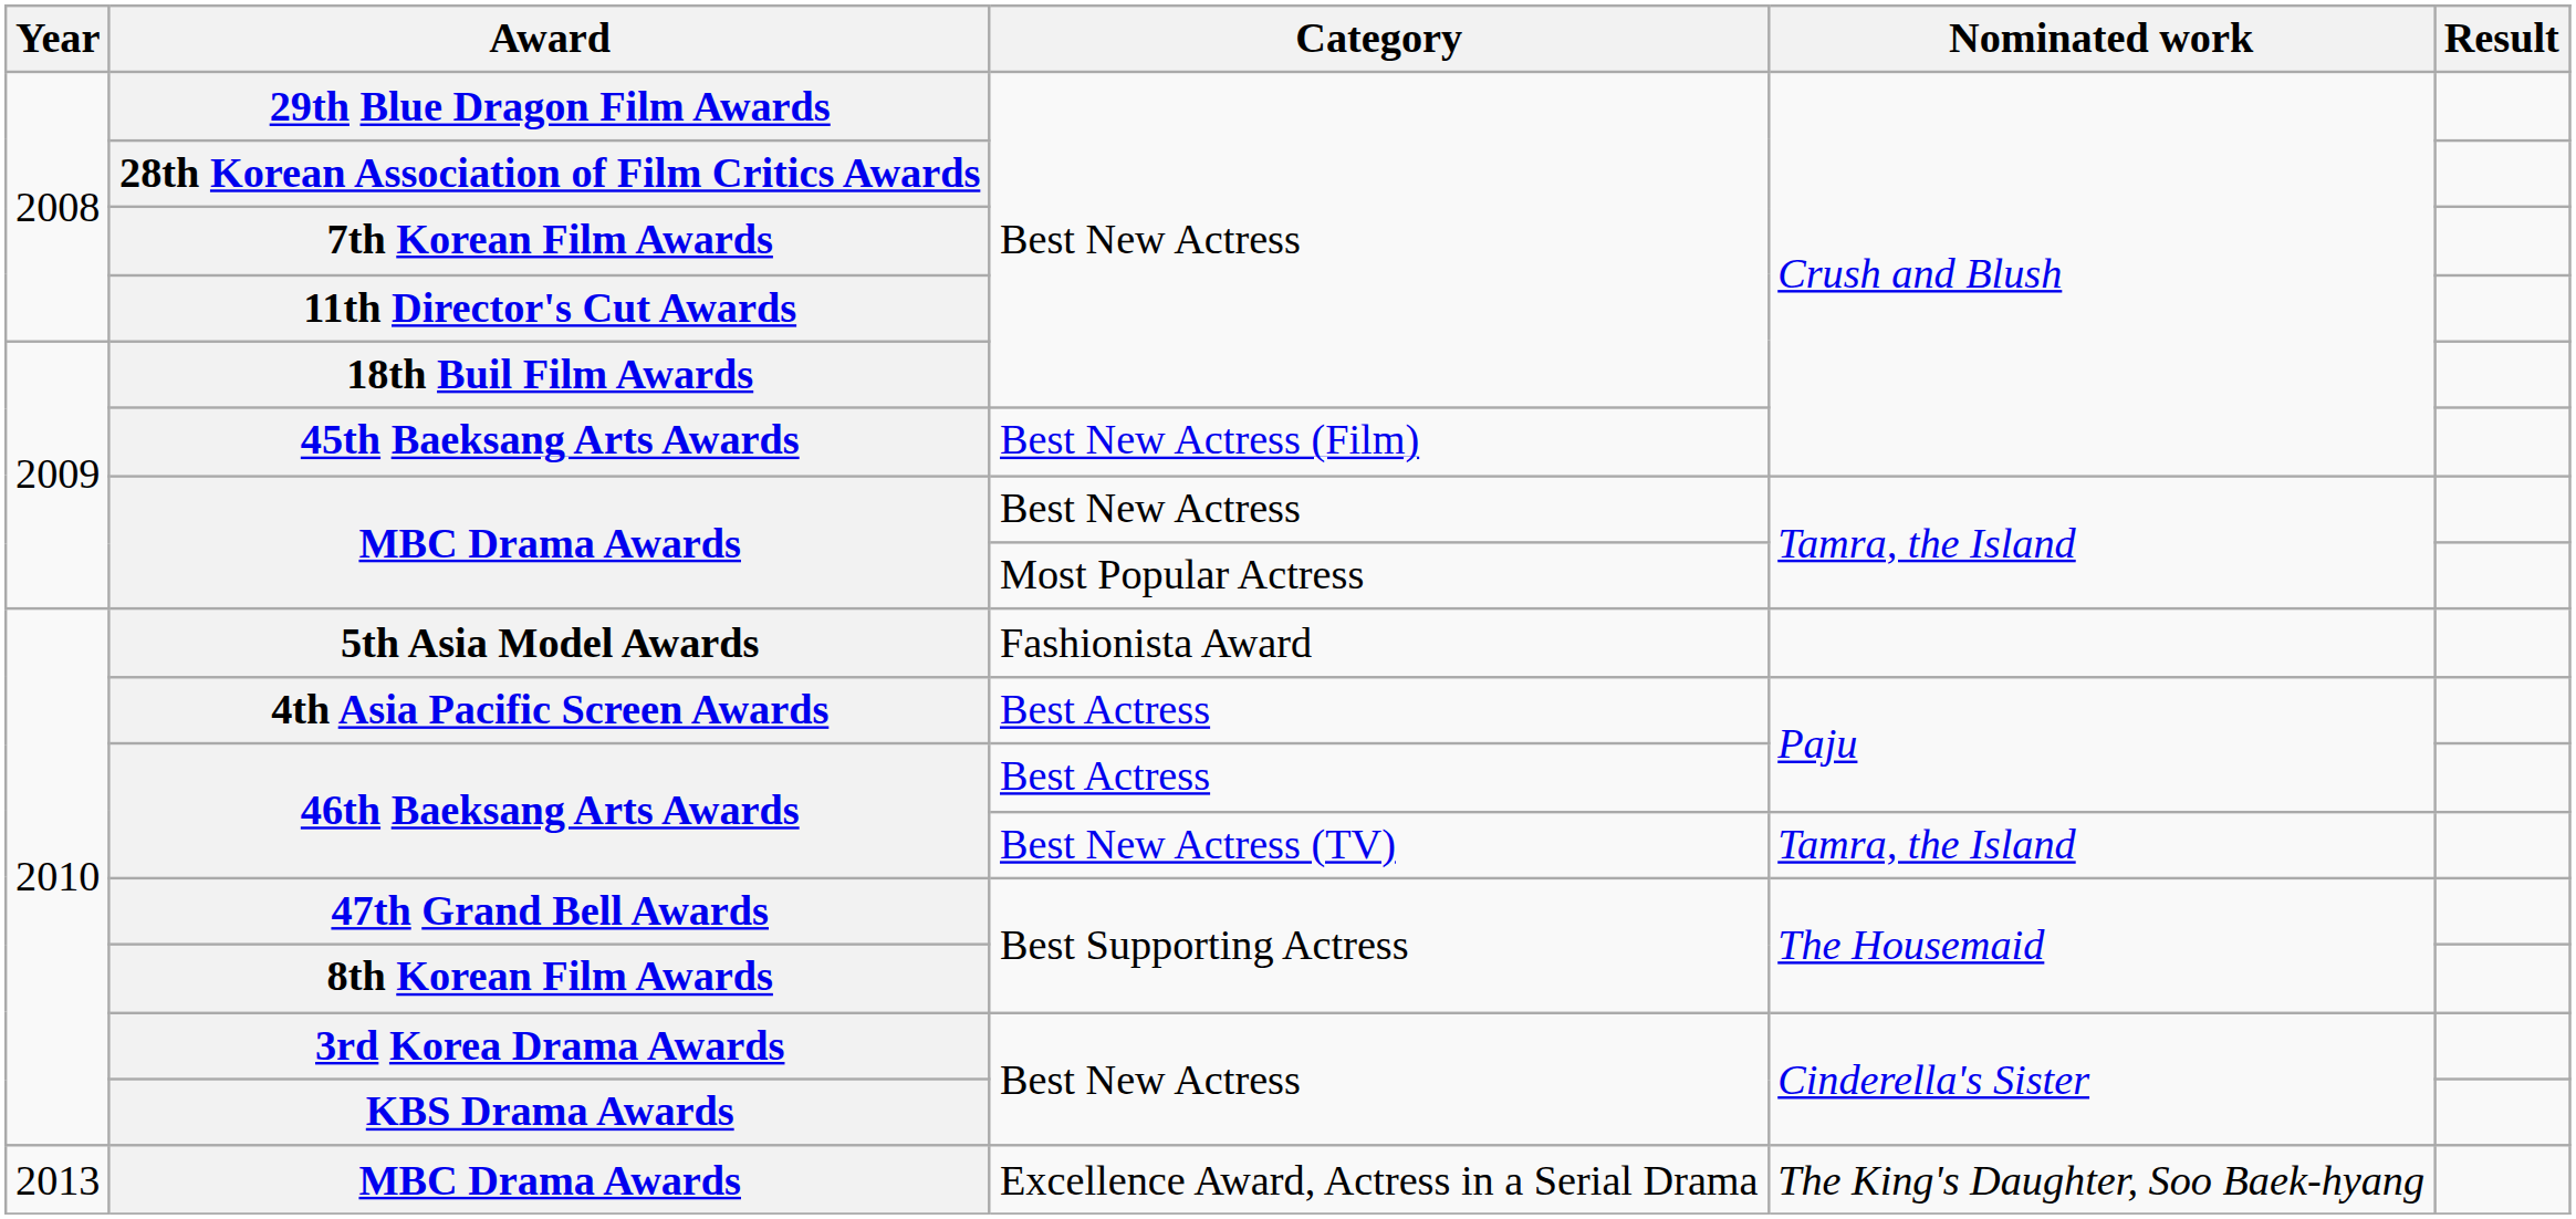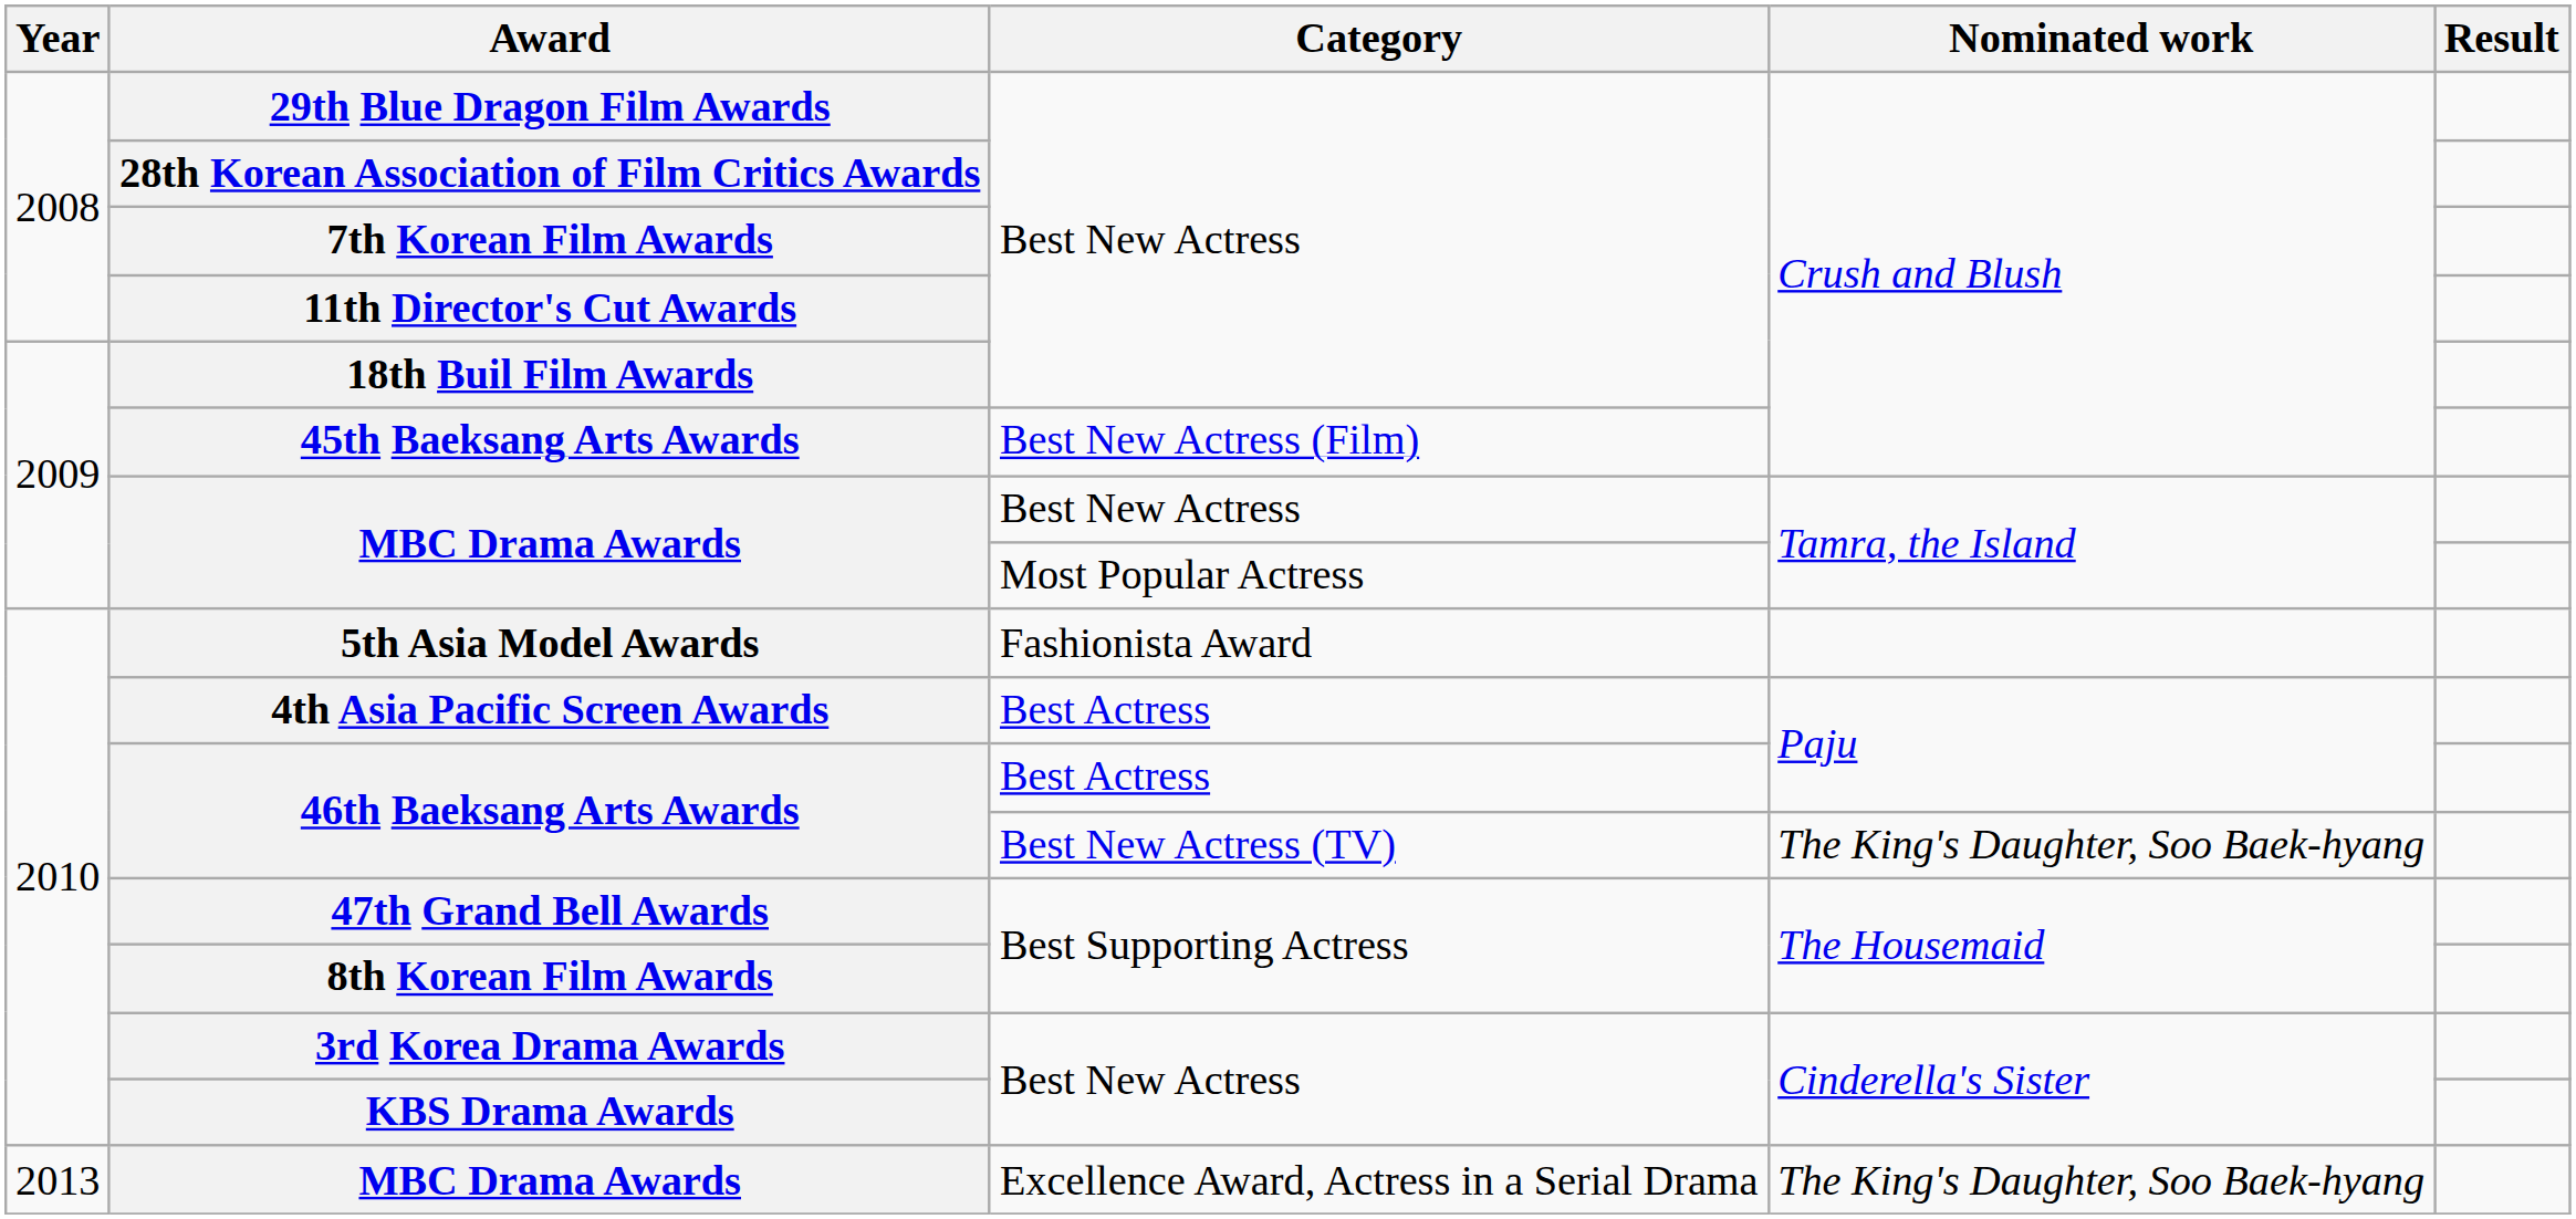 <table class="wikitable plainrowheaders">
 <tr>
 <th>Year</th>
 <th>Award</th>
 <th>Category</th>
 <th>Nominated work</th>
 <th>Result</th>
 </tr>
 <tr>
 <td rowspan=4>2008</td>
 <th scope="row"><a href='#'>29th</a> <a href='#'>Blue Dragon Film Awards</a></th>
 <td rowspan="5">Best New Actress</td>
 <td rowspan=6><em><a href='#'>Crush and Blush</a></em></td>
 <td></td>
 </tr>
 <tr>
 <th scope="row">28th <a href='#'>Korean Association of Film Critics Awards</a></th>
 <td></td>
 </tr>
 <tr>
 <th scope="row">7th <a href='#'>Korean Film Awards</a></th>
 <td></td>
 </tr>
 <tr>
 <th scope="row">11th <a href='#'>Director's Cut Awards</a></th>
 <td></td>
 </tr>
 <tr>
 <td rowspan=4>2009</td>
 <th scope="row">18th <a href='#'>Buil Film Awards</a></th>
 <td></td>
 </tr>
 <tr>
 <th scope="row"><a href='#'>45th</a> <a href='#'>Baeksang Arts Awards</a></th>
 <td><a href='#'>Best New Actress (Film)</a></td>
 <td></td>
 </tr>
 <tr>
 <th rowspan="2" scope="row"><a href='#'>MBC Drama Awards</a></th>
 <td>Best New Actress</td>
 <td rowspan="2"><em><a href='#'>Tamra, the Island</a></em></td>
 <td></td>
 </tr>
 <tr>
 <td>Most Popular Actress</td>
 <td></td>
 </tr>
 <tr>
 <td rowspan=8>2010</td>
 <th scope="row">5th Asia Model Awards</th>
 <td>Fashionista Award</td>
 <td></td>
 <td></td>
 </tr>
 <tr>
 <th scope="row">4th <a href='#'>Asia Pacific Screen Awards</a></th>
 <td><a href='#'>Best Actress</a></td>
 <td rowspan="2"><em><a href='#'>Paju</a></em></td>
 <td></td>
 </tr>
 <tr>
 <th rowspan="2" scope="row"><a href='#'>46th</a> <a href='#'>Baeksang Arts Awards</a></th>
 <td><a href='#'>Best Actress</a></td>
 <td></td>
 </tr>
 <tr>
 <td><a href='#'>Best New Actress (TV)</a></td>
-<td><em><a href='#'>Tamra, the Island</a></em></td>
+<td><em>The King's Daughter, Soo Baek-hyang</em></td>
 <td></td>
 </tr>
 <tr>
 <th scope="row"><a href='#'>47th</a> <a href='#'>Grand Bell Awards</a></th>
 <td rowspan="2">Best Supporting Actress</td>
 <td rowspan=2><em><a href='#'>The Housemaid</a></em></td>
 <td></td>
 </tr>
 <tr>
 <th scope="row">8th <a href='#'>Korean Film Awards</a></th>
 <td></td>
 </tr>
 <tr>
 <th scope="row"><a href='#'>3rd</a> <a href='#'>Korea Drama Awards</a></th>
 <td rowspan="2">Best New Actress</td>
 <td rowspan="2"><em><a href='#'>Cinderella's Sister</a></em></td>
 <td></td>
 </tr>
 <tr>
 <th scope="row"><a href='#'>KBS Drama Awards</a></th>
 <td></td>
 </tr>
 <tr>
 <td>2013</td>
 <th scope="row"><a href='#'>MBC Drama Awards</a></th>
 <td>Excellence Award, Actress in a Serial Drama</td>
 <td><em>The King's Daughter, Soo Baek-hyang</em></td>
 <td></td>
 </tr>
 </table>
